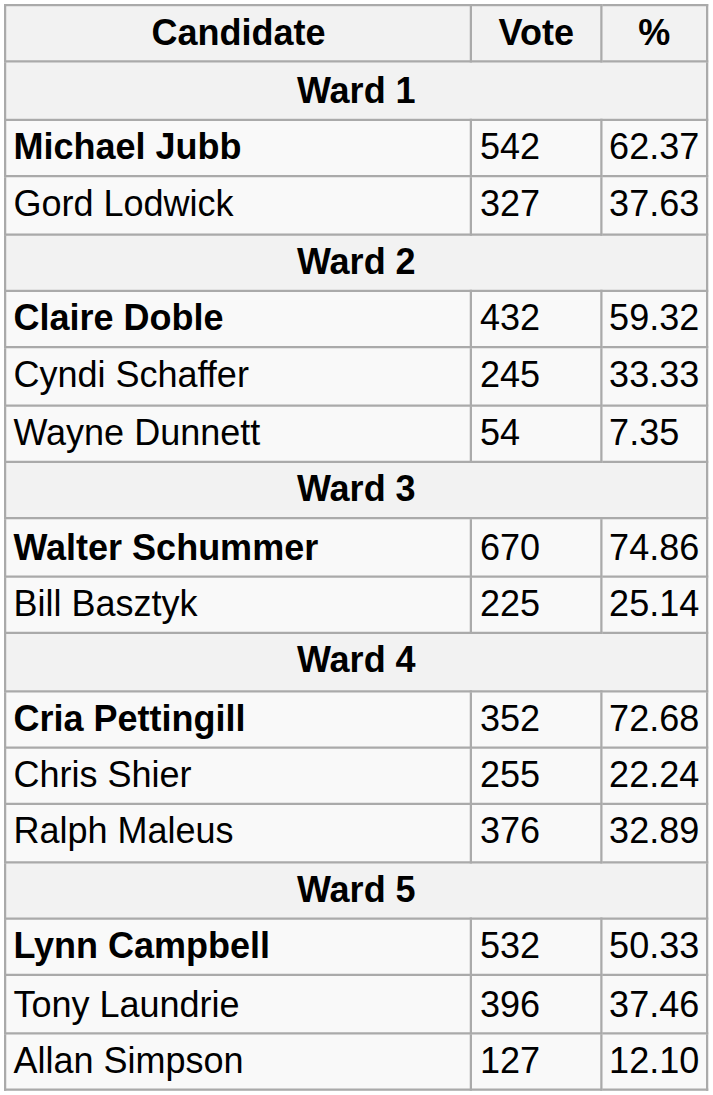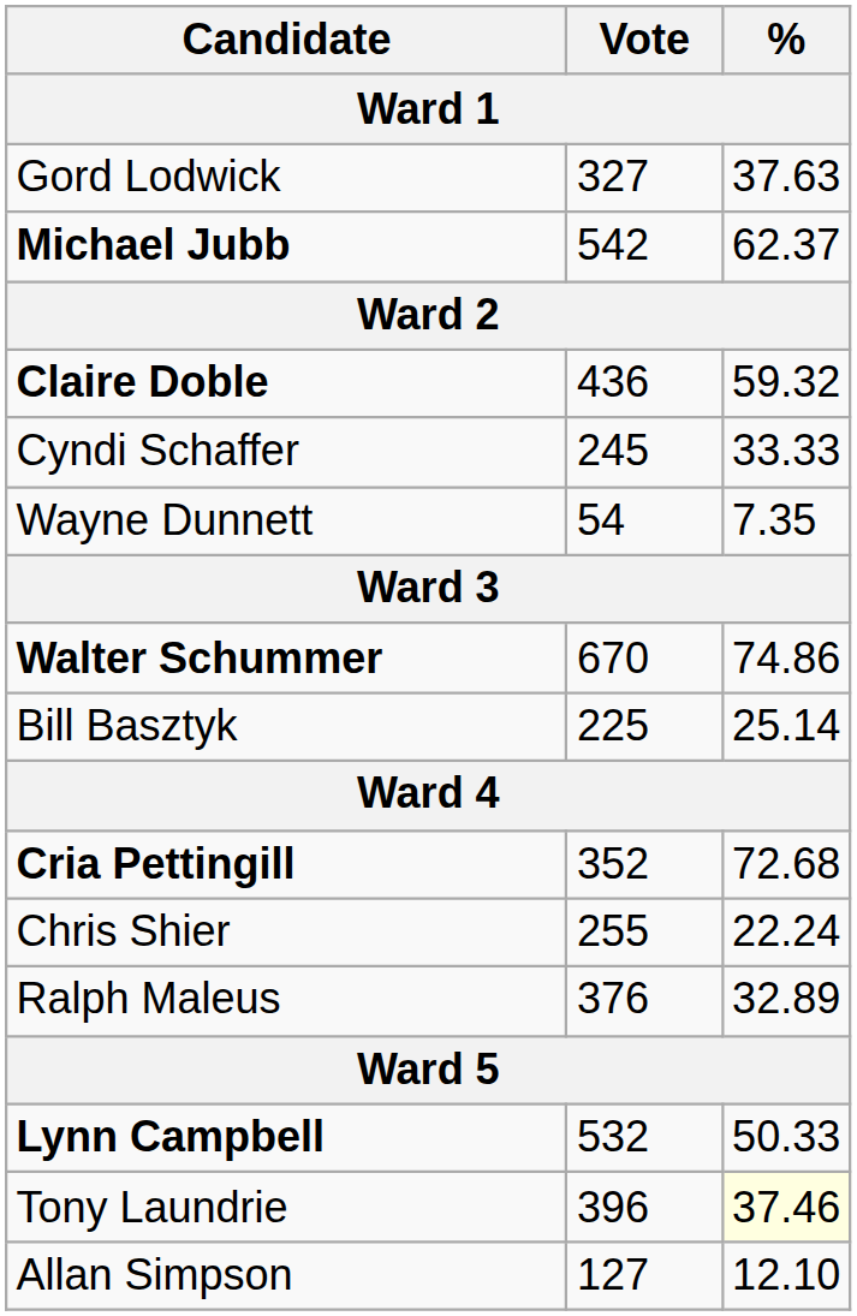 <table class="wikitable">
 <tr>
 <th bgcolor="#DDDDFF" width="200px">Candidate</th>
 <th bgcolor="#DDDDFF" width="50px">Vote</th>
 <th bgcolor="#DDDDFF" width="30px">%</th>
 </tr>
 <tr>
 <th colspan="3">Ward 1</th>
 </tr>
 <tr>
+<td>Gord Lodwick</td>
+<td>327</td>
+<td>37.63</td>
+</tr>
+<tr>
 <td><strong>Michael Jubb</strong></td>
 <td>542</td>
 <td>62.37</td>
-</tr>
-<tr>
-<td>Gord Lodwick</td>
-<td>327</td>
-<td>37.63</td>
 </tr>
 <tr>
 <th colspan="3">Ward 2</th>
 </tr>
 <tr>
 <td><strong>Claire Doble</strong></td>
-<td>432</td>
+<td>436</td>
 <td>59.32</td>
 </tr>
 <tr>
 <td>Cyndi Schaffer</td>
 <td>245</td>
 <td>33.33</td>
 </tr>
 <tr>
 <td>Wayne Dunnett</td>
 <td>54</td>
 <td>7.35</td>
 </tr>
 <tr>
 <th colspan="3">Ward 3</th>
 </tr>
 <tr>
 <td><strong>Walter Schummer</strong></td>
 <td>670</td>
 <td>74.86</td>
 </tr>
 <tr>
 <td>Bill Basztyk</td>
 <td>225</td>
 <td>25.14</td>
 </tr>
 <tr>
 <th colspan="3">Ward 4</th>
 </tr>
 <tr>
 <td><strong>Cria Pettingill</strong></td>
 <td>352</td>
 <td>72.68</td>
 </tr>
 <tr>
 <td>Chris Shier</td>
 <td>255</td>
 <td>22.24</td>
 </tr>
 <tr>
 <td>Ralph Maleus</td>
 <td>376</td>
 <td>32.89</td>
 </tr>
 <tr>
 <th colspan="3">Ward 5</th>
 </tr>
 <tr>
 <td><strong>Lynn Campbell</strong></td>
 <td>532</td>
 <td>50.33</td>
 </tr>
 <tr>
 <td>Tony Laundrie</td>
 <td>396</td>
-<td>37.46</td>
+<td style="background: lightyellow;">37.46</td>
 </tr>
 <tr>
 <td>Allan Simpson</td>
 <td>127</td>
 <td>12.10</td>
 </tr>
 </table>
